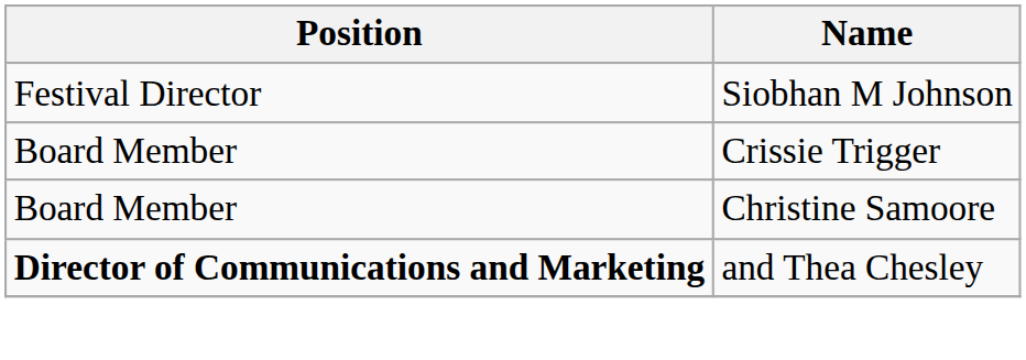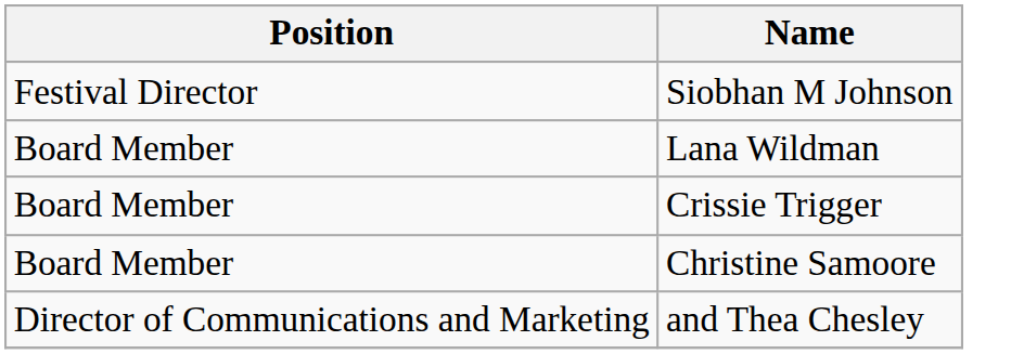 <table class="wikitable">
 <tr>
 <th>Position</th>
 <th>Name</th>
 </tr>
 <tr>
 <td>Festival Director</td>
 <td>Siobhan M Johnson</td>
 </tr>
 <tr>
 <td>Board Member</td>
+<td>Lana Wildman</td>
+</tr>
+<tr>
+<td>Board Member</td>
 <td>Crissie Trigger</td>
 </tr>
 <tr>
 <td>Board Member</td>
 <td>Christine Samoore</td>
 </tr>
 <tr>
-<td><strong>Director of Communications and Marketing</strong></td>
+<td>Director of Communications and Marketing</td>
 <td>and Thea Chesley</td>
 </tr>
 <tr>
 </tr>
 </table>
